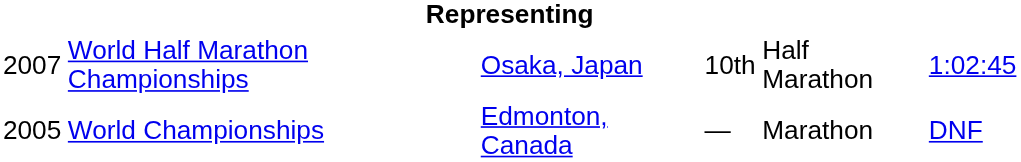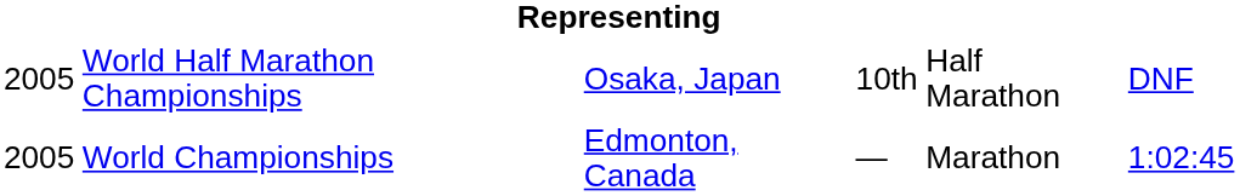 <table>
 <tr>
 <th colspan="6">Representing </th>
 </tr>
 <tr>
-<td>2007</td>
+<td>2005</td>
 <td><a href='#'>World Half Marathon Championships</a></td>
 <td><a href='#'>Osaka, Japan</a></td>
 <td>10th</td>
 <td>Half Marathon</td>
-<td><a href='#'>1:02:45</a></td>
+<td><a href='#'>DNF</a></td>
 </tr>
 <tr>
 <td>2005</td>
 <td><a href='#'>World Championships</a></td>
 <td><a href='#'>Edmonton, Canada</a></td>
 <td>—</td>
 <td>Marathon</td>
-<td><a href='#'>DNF</a></td>
+<td><a href='#'>1:02:45</a></td>
 </tr>
 </table>
